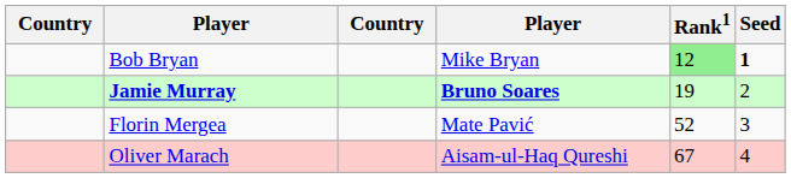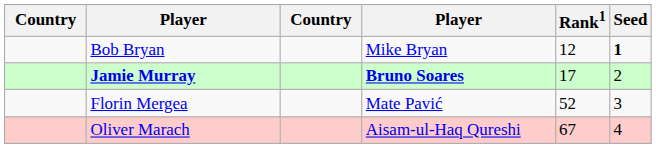 <table class="sortable wikitable">
 <tr>
 <th width="70">Country</th>
 <th width="175">Player</th>
 <th width="70">Country</th>
 <th width="175">Player</th>
 <th>Rank<sup>1</sup></th>
 <th>Seed</th>
 </tr>
 <tr>
 <td></td>
 <td><a href='#'>Bob Bryan</a></td>
 <td></td>
 <td><a href='#'>Mike Bryan</a></td>
-<td style="background: lightgreen;">12</td>
+<td>12</td>
 <td><strong>1</strong></td>
 </tr>
 <tr style="background:#cfc;">
 <td></td>
 <td><strong><a href='#'>Jamie Murray</a></strong></td>
 <td></td>
 <td><strong><a href='#'>Bruno Soares</a></strong></td>
-<td>19</td>
+<td>17</td>
 <td>2</td>
 </tr>
 <tr>
 <td></td>
 <td><a href='#'>Florin Mergea</a></td>
 <td></td>
 <td><a href='#'>Mate Pavić</a></td>
 <td>52</td>
 <td>3</td>
 </tr>
 <tr style="background:#fcc;">
 <td></td>
 <td><a href='#'>Oliver Marach</a></td>
 <td></td>
 <td><a href='#'>Aisam-ul-Haq Qureshi</a></td>
 <td>67</td>
 <td>4</td>
 </tr>
 </table>
